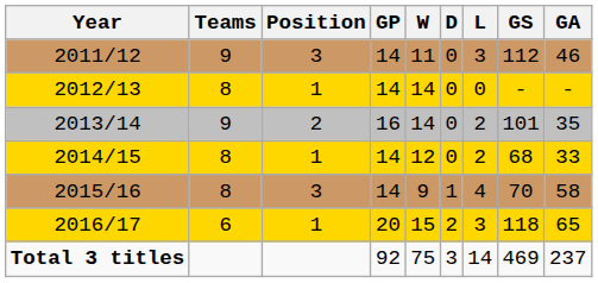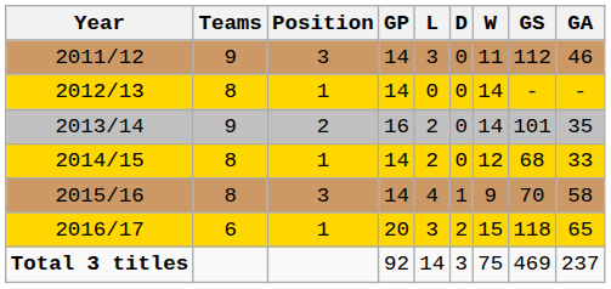 <table class="wikitable" style="text-align: center;">
 <tr>
 <th>Year</th>
 <th>Teams</th>
 <th>Position</th>
 <th>GP</th>
+<th>L</th>
+<th>D</th>
 <th>W</th>
-<th>D</th>
-<th>L</th>
 <th>GS</th>
 <th>GA</th>
 </tr>
 <tr bgcolor="#cc9966">
 <td> 2011/12</td>
 <td>9</td>
 <td>3</td>
 <td>14</td>
+<td>3</td>
+<td>0</td>
 <td>11</td>
-<td>0</td>
-<td>3</td>
 <td>112</td>
 <td>46</td>
 </tr>
 <tr bgcolor=gold>
 <td> 2012/13</td>
 <td>8</td>
 <td>1</td>
 <td>14</td>
-<td>14</td>
 <td>0</td>
 <td>0</td>
+<td>14</td>
 <td>-</td>
 <td>-</td>
 </tr>
 <tr bgcolor="#c0c0c0">
 <td> 2013/14</td>
 <td>9</td>
 <td>2</td>
 <td>16</td>
+<td>2</td>
+<td>0</td>
 <td>14</td>
-<td>0</td>
-<td>2</td>
 <td>101</td>
 <td>35</td>
 </tr>
 <tr bgcolor=gold>
 <td> 2014/15</td>
 <td>8</td>
 <td>1</td>
 <td>14</td>
+<td>2</td>
+<td>0</td>
 <td>12</td>
-<td>0</td>
-<td>2</td>
 <td>68</td>
 <td>33</td>
 </tr>
 <tr bgcolor="#cc9966">
 <td> 2015/16</td>
 <td>8</td>
 <td>3</td>
 <td>14</td>
+<td>4</td>
+<td>1</td>
 <td>9</td>
-<td>1</td>
-<td>4</td>
 <td>70</td>
 <td>58</td>
 </tr>
 <tr bgcolor=gold>
 <td> 2016/17</td>
 <td>6</td>
 <td>1</td>
 <td>20</td>
+<td>3</td>
+<td>2</td>
 <td>15</td>
-<td>2</td>
-<td>3</td>
 <td>118</td>
 <td>65</td>
 </tr>
 <tr>
 <td><strong>Total</strong> <strong>3 titles</strong></td>
 <td></td>
 <td></td>
 <td>92</td>
+<td>14</td>
+<td>3</td>
 <td>75</td>
-<td>3</td>
-<td>14</td>
 <td>469</td>
 <td>237</td>
 </tr>
 </table>
